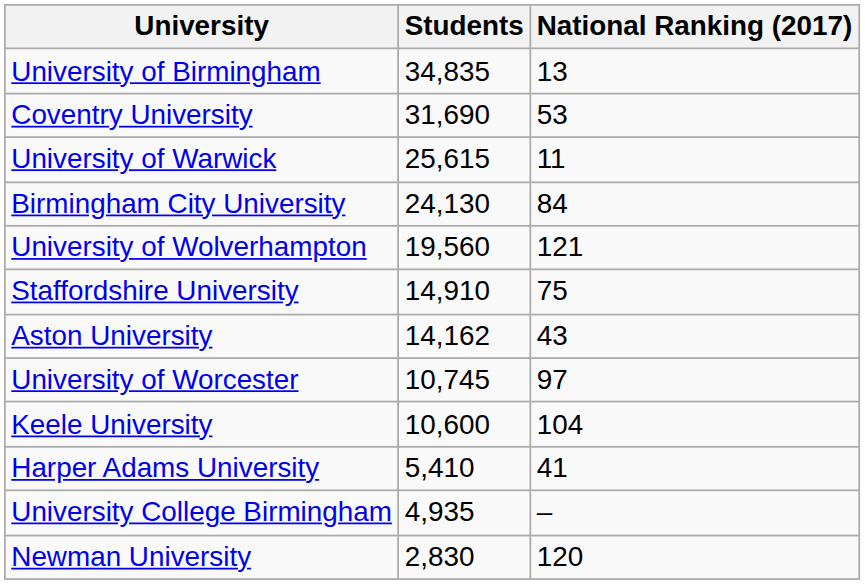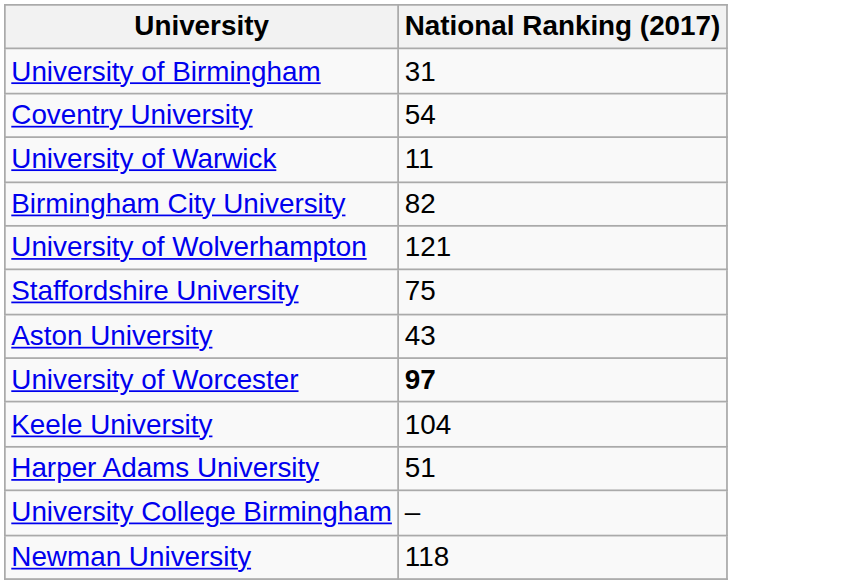 <table class="wikitable">
 <tr>
 <th>University</th>
-<th>Students</th>
 <th>National Ranking (2017)</th>
 </tr>
 <tr>
 <td><a href='#'>University of Birmingham</a></td>
-<td>34,835</td>
-<td>13</td>
+<td>31</td>
 </tr>
 <tr>
 <td><a href='#'>Coventry University</a></td>
-<td>31,690</td>
-<td>53</td>
+<td>54</td>
 </tr>
 <tr>
 <td><a href='#'>University of Warwick</a></td>
-<td>25,615</td>
 <td>11</td>
 </tr>
 <tr>
 <td><a href='#'>Birmingham City University</a></td>
-<td>24,130</td>
-<td>84</td>
+<td>82</td>
 </tr>
 <tr>
 <td><a href='#'>University of Wolverhampton</a></td>
-<td>19,560</td>
 <td>121</td>
 </tr>
 <tr>
 <td><a href='#'>Staffordshire University</a></td>
-<td>14,910</td>
 <td>75</td>
 </tr>
 <tr>
 <td><a href='#'>Aston University</a></td>
-<td>14,162</td>
 <td>43</td>
 </tr>
 <tr>
 <td><a href='#'>University of Worcester</a></td>
-<td>10,745</td>
-<td>97</td>
+<td><strong>97</strong></td>
 </tr>
 <tr>
 <td><a href='#'>Keele University</a></td>
-<td>10,600</td>
 <td>104</td>
 </tr>
 <tr>
 <td><a href='#'>Harper Adams University</a></td>
-<td>5,410</td>
-<td>41</td>
+<td>51</td>
 </tr>
 <tr>
 <td><a href='#'>University College Birmingham</a></td>
-<td>4,935</td>
 <td>–</td>
 </tr>
 <tr>
 <td><a href='#'>Newman University</a></td>
-<td>2,830</td>
-<td>120</td>
+<td>118</td>
 </tr>
 </table>
